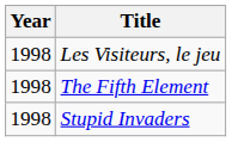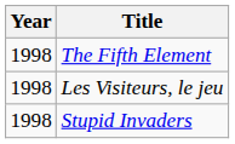 <table class="wikitable">
 <tr>
 <th>Year</th>
 <th>Title</th>
 </tr>
 <tr>
 <td>1998</td>
-<td><em>Les Visiteurs, le jeu</em></td>
+<td><em><a href='#'>The Fifth Element</a></em></td>
 </tr>
 <tr>
 <td>1998</td>
-<td><em><a href='#'>The Fifth Element</a></em></td>
+<td><em>Les Visiteurs, le jeu</em></td>
 </tr>
 <tr>
 <td>1998</td>
 <td><em><a href='#'>Stupid Invaders</a></em></td>
 </tr>
 </table>
